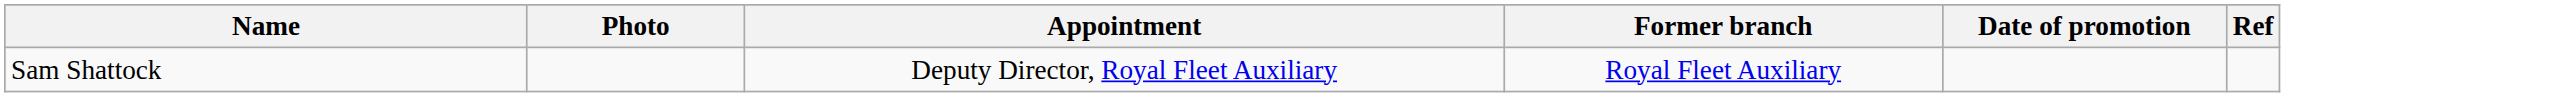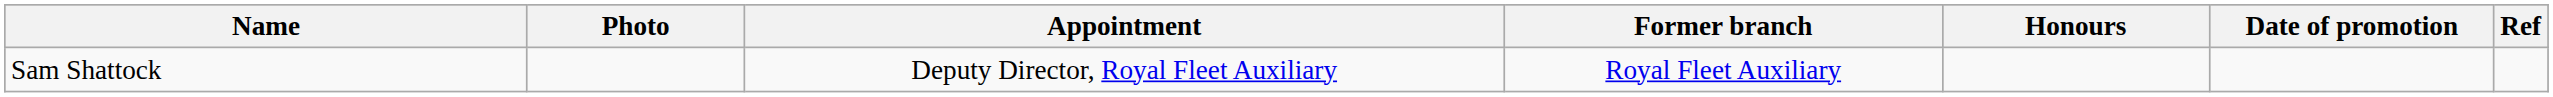 <table class="wikitable">
 <tr>
 <th width="300" align="center">Name</th>
 <th width="120" align="center">Photo</th>
 <th width="440" align="center">Appointment</th>
 <th width="250" align="center">Former branch</th>
+<th width="150" align="center">Honours</th>
 <th width="160" align="center">Date of promotion</th>
 <th width="20" align="center">Ref</th>
 </tr>
 <tr>
 <td>Sam Shattock</td>
 <td></td>
 <td align="center">Deputy Director, <a href='#'>Royal Fleet Auxiliary</a></td>
 <td align="center"><a href='#'>Royal Fleet Auxiliary</a></td>
 <td align="center"></td>
+<td align="center"></td>
 <td></td>
 </tr>
 </table>
